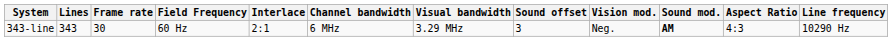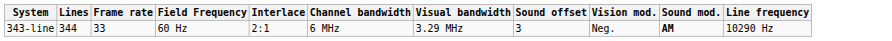 <table class="wikitable">
 <tr>
 <th>System</th>
 <th>Lines</th>
 <th>Frame rate</th>
 <th>Field Frequency</th>
 <th>Interlace</th>
 <th>Channel bandwidth</th>
 <th>Visual bandwidth</th>
 <th>Sound offset</th>
 <th>Vision mod.</th>
 <th>Sound mod.</th>
-<th>Aspect Ratio</th>
 <th>Line frequency</th>
 </tr>
 <tr>
 <td>343-line</td>
-<td>343</td>
-<td>30</td>
+<td>344</td>
+<td>33</td>
 <td>60 Hz</td>
 <td>2:1</td>
 <td>6 MHz</td>
 <td>3.29 MHz</td>
 <td>3</td>
 <td>Neg.</td>
 <td><strong>AM</strong></td>
-<td>4:3</td>
 <td>10290 Hz</td>
 </tr>
 </table>
